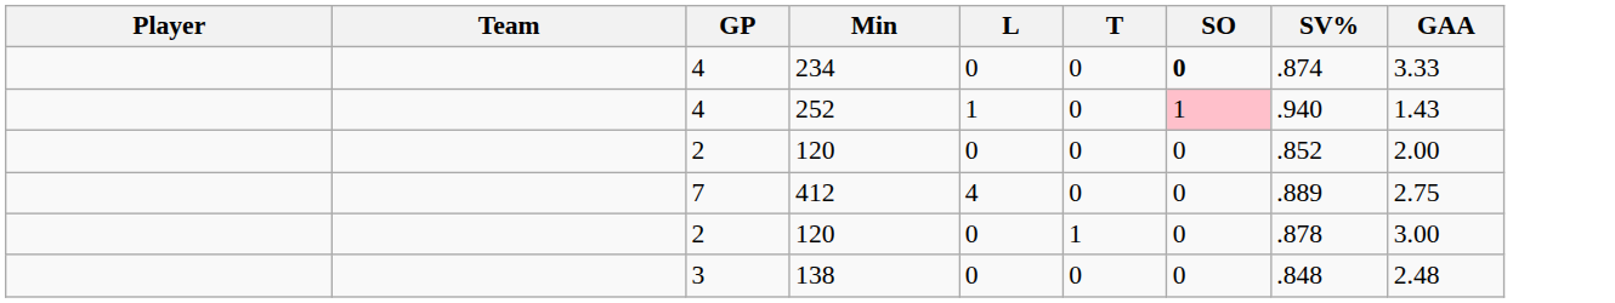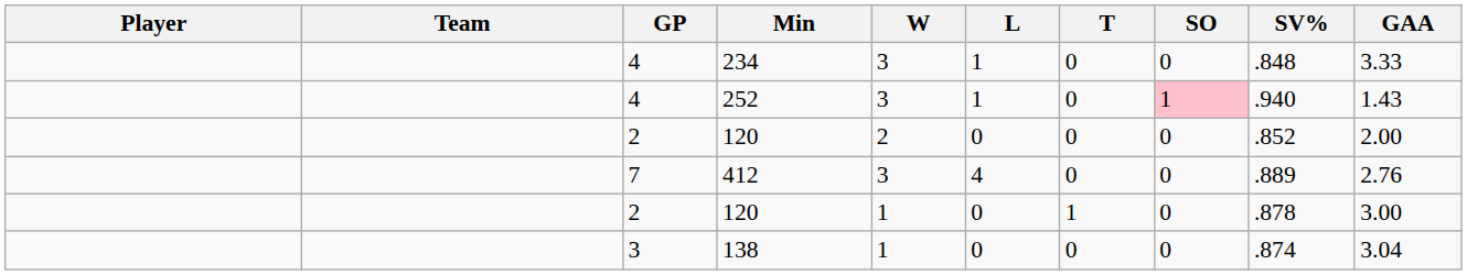 <table class="wikitable sortable">
 <tr>
 <th style="width: 12em;">Player</th>
 <th style="width: 13em;">Team</th>
 <th style="width: 3.5em;">GP</th>
 <th style="width: 6em;">Min</th>
+<th style="width: 3.5em;">W</th>
 <th style="width: 3.5em;">L</th>
 <th style="width: 3.5em;">T</th>
 <th style="width: 3.5em;">SO</th>
 <th style="width: 4em;">SV%</th>
 <th style="width: 4em;">GAA</th>
 </tr>
 <tr>
 <td></td>
 <td></td>
 <td>4</td>
 <td>234</td>
+<td>3</td>
+<td>1</td>
 <td>0</td>
 <td>0</td>
-<td><strong>0</strong></td>
-<td>.874</td>
+<td>.848</td>
 <td>3.33</td>
 </tr>
 <tr>
 <td></td>
 <td></td>
 <td>4</td>
 <td>252</td>
+<td>3</td>
 <td>1</td>
 <td>0</td>
 <td style="background: pink;">1</td>
 <td>.940</td>
 <td>1.43</td>
 </tr>
 <tr>
 <td></td>
 <td></td>
 <td>2</td>
 <td>120</td>
+<td>2</td>
 <td>0</td>
 <td>0</td>
 <td>0</td>
 <td>.852</td>
 <td>2.00</td>
 </tr>
 <tr>
 <td></td>
 <td></td>
 <td>7</td>
 <td>412</td>
+<td>3</td>
 <td>4</td>
 <td>0</td>
 <td>0</td>
 <td>.889</td>
-<td>2.75</td>
+<td>2.76</td>
 </tr>
 <tr>
 <td></td>
 <td></td>
 <td>2</td>
 <td>120</td>
+<td>1</td>
 <td>0</td>
 <td>1</td>
 <td>0</td>
 <td>.878</td>
 <td>3.00</td>
 </tr>
 <tr>
 <td></td>
 <td></td>
 <td>3</td>
 <td>138</td>
+<td>1</td>
 <td>0</td>
 <td>0</td>
 <td>0</td>
-<td>.848</td>
-<td>2.48</td>
+<td>.874</td>
+<td>3.04</td>
 </tr>
 </table>
